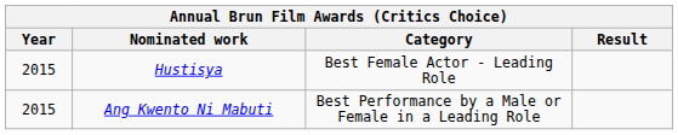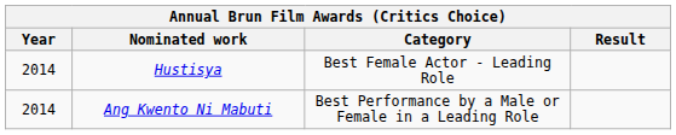 <table width="70%" class="wikitable sortable">
 <tr>
 <th colspan="4" align="center"><strong>Annual Brun Film Awards (Critics Choice)</strong></th>
 </tr>
 <tr>
 <th width="10%">Year</th>
 <th width="35%">Nominated work</th>
 <th width="40%">Category</th>
 <th width="15%">Result</th>
 </tr>
 <tr>
-<td align="center">2015</td>
+<td align="center">2014</td>
 <td align="center"><em><a href='#'>Hustisya</a></em></td>
 <td align="center">Best Female Actor - Leading Role</td>
 <td></td>
 </tr>
 <tr>
-<td align="center">2015</td>
+<td align="center">2014</td>
 <td align="center"><em><a href='#'>Ang Kwento Ni Mabuti</a></em></td>
 <td align="center">Best Performance by a Male or Female in a Leading Role</td>
 <td></td>
 </tr>
 </table>
